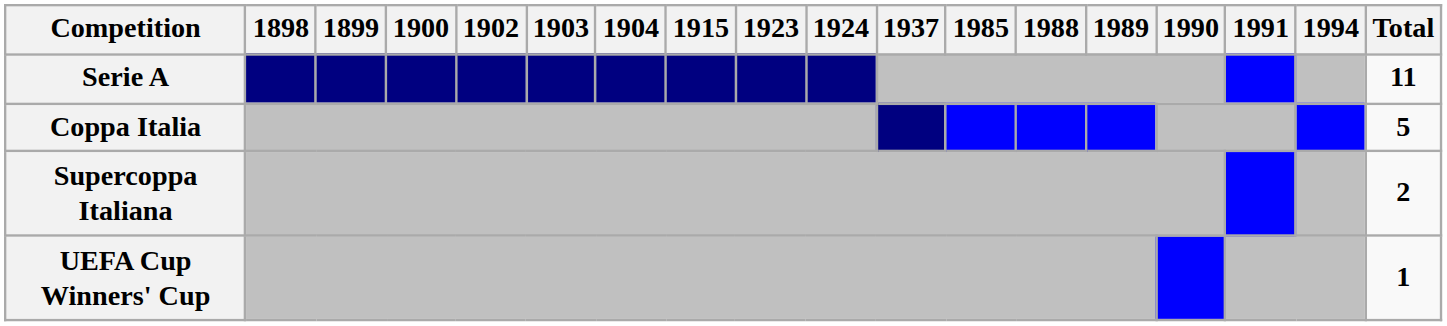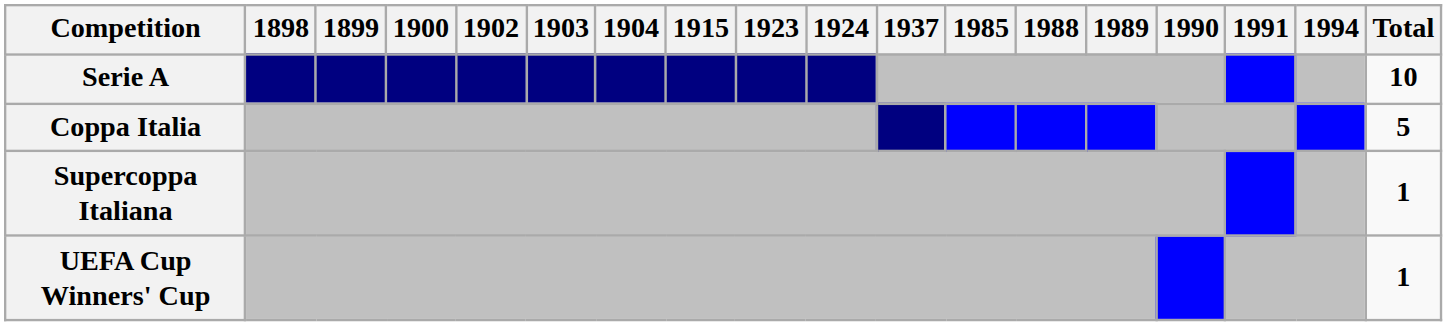 <table class="wikitable" style="text-align:center; font-size: 12px">
 <tr>
 <th>Competition</th>
 <th>1898</th>
 <th>1899</th>
 <th>1900</th>
 <th>1902</th>
 <th>1903</th>
 <th>1904</th>
 <th>1915</th>
 <th>1923</th>
 <th>1924</th>
 <th>1937</th>
 <th>1985</th>
 <th>1988</th>
 <th>1989</th>
 <th>1990</th>
 <th>1991</th>
 <th>1994</th>
 <th>Total</th>
 </tr>
 <tr>
 <th>Serie A</th>
 <td bgcolor="#000080"></td>
 <td bgcolor="#000080"></td>
 <td bgcolor="#000080"></td>
 <td bgcolor="#000080"></td>
 <td bgcolor="#000080"></td>
 <td bgcolor="#000080"></td>
 <td bgcolor="#000080"></td>
 <td bgcolor="#000080"></td>
 <td bgcolor="#000080"></td>
 <td colspan=5 rowspan=1 bgcolor=#C0C0C0></td>
 <td bgcolor="#0000FF"></td>
 <td colspan=1 rowspan=1 bgcolor=#C0C0C0></td>
-<td><strong>11</strong></td>
+<td><strong>10</strong></td>
 </tr>
 <tr>
 <th>Coppa Italia</th>
 <td colspan=9 rowspan=1 bgcolor=#C0C0C0></td>
 <td bgcolor="#000080"></td>
 <td bgcolor="#0000FF"></td>
 <td bgcolor="#0000FF"></td>
 <td bgcolor="#0000FF"></td>
 <td colspan=2 rowspan=1 bgcolor=#C0C0C0></td>
 <td bgcolor="#0000FF"></td>
 <td><strong>5</strong></td>
 </tr>
 <tr>
 <th>Supercoppa Italiana</th>
 <td colspan=14 rowspan=1 bgcolor=#C0C0C0></td>
 <td bgcolor="#0000FF"></td>
 <td bgcolor=#C0C0C0></td>
-<td><strong>2</strong></td>
+<td><strong>1</strong></td>
 </tr>
 <tr>
 <th>UEFA Cup Winners' Cup</th>
 <td colspan=13 rowspan=1 bgcolor=#C0C0C0></td>
 <td bgcolor="#0000FF"></td>
 <td colspan=2 rowspan=1 bgcolor=#C0C0C0></td>
 <td><strong>1</strong></td>
 </tr>
 </table>
